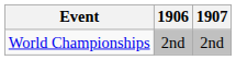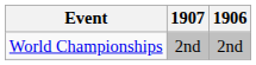 <table class="wikitable">
 <tr>
 <th>Event</th>
+<th>1907</th>
 <th>1906</th>
-<th>1907</th>
 </tr>
 <tr>
 <td><a href='#'>World Championships</a></td>
 <td align="center" bgcolor="silver">2nd</td>
 <td align="center" bgcolor="silver">2nd</td>
 </tr>
 </table>
